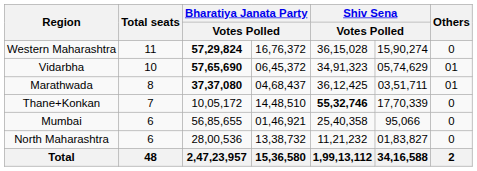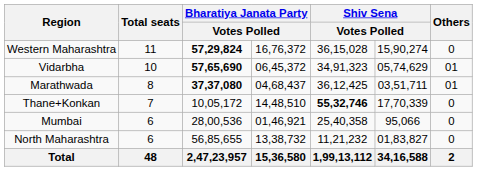 <table class="wikitable sortable" style="text-align:center;">
 <tr>
 <th rowspan="2">Region</th>
 <th rowspan="2">Total seats</th>
 <th colspan="2"><a href='#'>Bharatiya Janata Party</a></th>
 <th colspan="2"><a href='#'>Shiv Sena</a></th>
 <th rowspan="2">Others</th>
 </tr>
 <tr>
 <th colspan="2">Votes Polled</th>
 <th colspan="2">Votes Polled</th>
 </tr>
 <tr>
 <td>Western Maharashtra</td>
 <td>11</td>
 <td><strong>57,29,824</strong></td>
 <td> 16,76,372</td>
 <td>36,15,028</td>
 <td> 15,90,274</td>
 <td>0</td>
 </tr>
 <tr>
 <td>Vidarbha</td>
 <td>10</td>
 <td><strong>57,65,690</strong></td>
 <td> 06,45,372</td>
 <td>34,91,323</td>
 <td> 05,74,629</td>
 <td>01</td>
 </tr>
 <tr>
 <td>Marathwada</td>
 <td>8</td>
 <td><strong>37,37,080</strong></td>
 <td> 04,68,437</td>
 <td>36,12,425</td>
 <td> 03,51,711</td>
 <td>01</td>
 </tr>
 <tr>
 <td>Thane+Konkan</td>
 <td>7</td>
 <td>10,05,172</td>
 <td> 14,48,510</td>
 <td><strong>55,32,746</strong></td>
 <td> 17,70,339</td>
 <td>0</td>
 </tr>
 <tr>
 <td>Mumbai</td>
 <td>6</td>
-<td>56,85,655</td>
+<td>28,00,536</td>
 <td> 01,46,921</td>
 <td>25,40,358</td>
 <td> 95,066</td>
 <td>0</td>
 </tr>
 <tr>
 <td>North Maharashtra</td>
 <td>6</td>
-<td>28,00,536</td>
+<td>56,85,655</td>
 <td> 13,38,732</td>
 <td>11,21,232</td>
 <td> 01,83,827</td>
 <td>0</td>
 </tr>
 <tr>
 <th><strong>Total</strong></th>
 <th><strong>48</strong></th>
 <th>2,47,23,957</th>
 <th> 15,36,580</th>
 <th>1,99,13,112</th>
 <th> 34,16,588</th>
 <th>2</th>
 </tr>
 </table>
